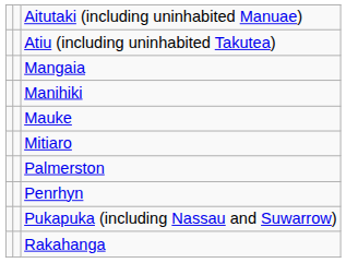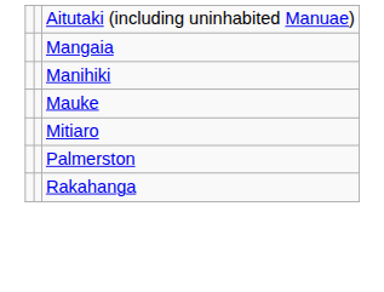 <table class="wikitable" style="margin-left: auto; margin-right: auto; border: none;">
 <tr>
 <td></td>
 <td></td>
 <td><a href='#'>Aitutaki</a> (including uninhabited <a href='#'>Manuae</a>)</td>
-</tr>
-<tr>
-<td></td>
-<td></td>
-<td><a href='#'>Atiu</a> (including uninhabited <a href='#'>Takutea</a>)</td>
 </tr>
 <tr>
 <td></td>
 <td></td>
 <td><a href='#'>Mangaia</a></td>
 </tr>
 <tr>
 <td></td>
 <td></td>
 <td><a href='#'>Manihiki</a></td>
 </tr>
 <tr>
 <td></td>
 <td></td>
 <td><a href='#'>Mauke</a></td>
 </tr>
 <tr>
 <td></td>
 <td></td>
 <td><a href='#'>Mitiaro</a></td>
 </tr>
 <tr>
 <td></td>
 <td></td>
 <td><a href='#'>Palmerston</a></td>
 </tr>
 <tr>
 <td></td>
 <td></td>
-<td><a href='#'>Penrhyn</a></td>
-</tr>
-<tr>
-<td></td>
-<td></td>
-<td><a href='#'>Pukapuka</a> (including <a href='#'>Nassau</a> and <a href='#'>Suwarrow</a>)</td>
-</tr>
-<tr>
-<td></td>
-<td></td>
 <td><a href='#'>Rakahanga</a></td>
 </tr>
 </table>
